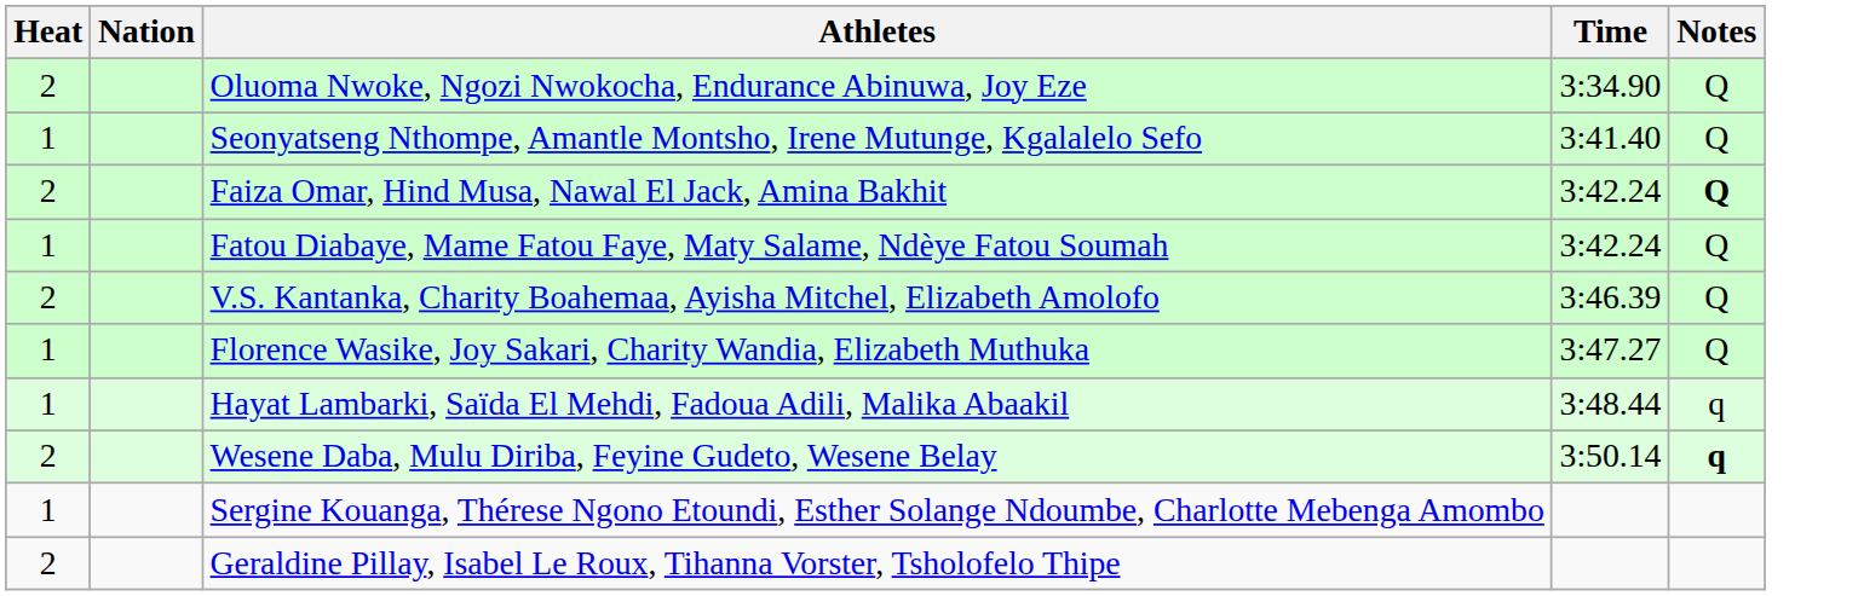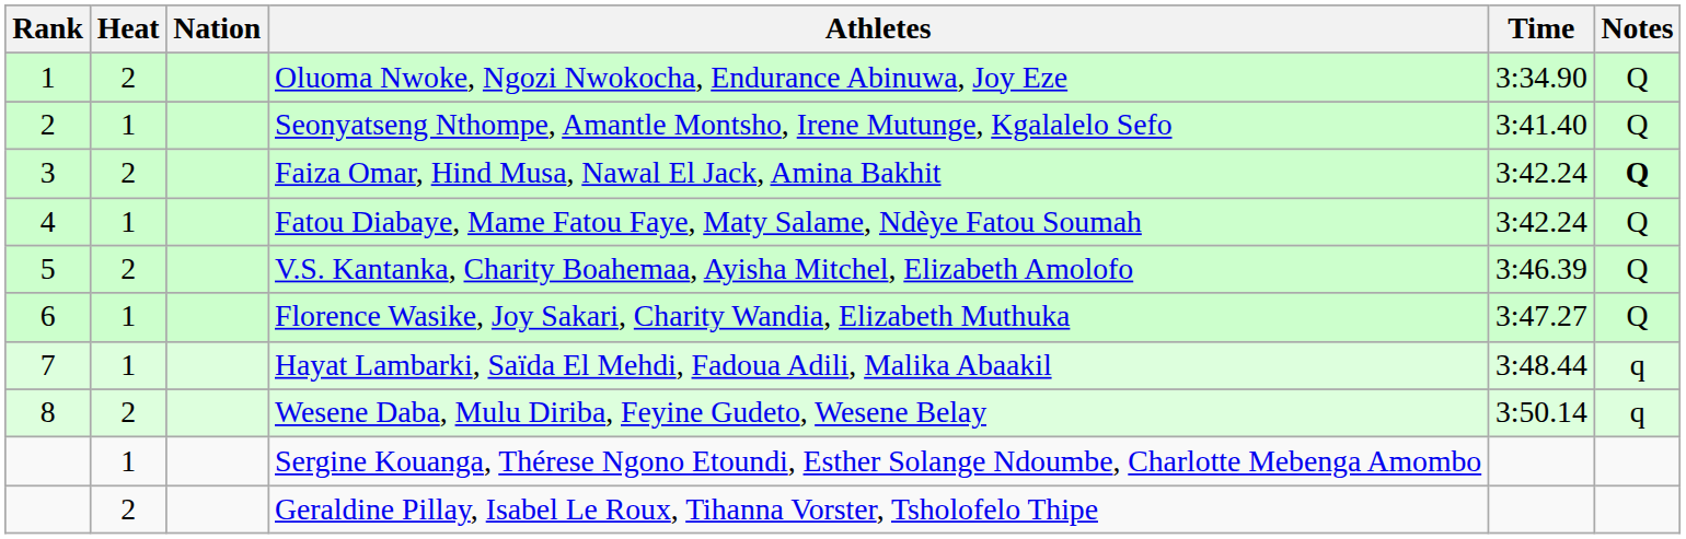 <table class="wikitable sortable" style="text-align:center">
 <tr>
+<th>Rank</th>
 <th>Heat</th>
 <th>Nation</th>
 <th>Athletes</th>
 <th>Time</th>
 <th>Notes</th>
 </tr>
 <tr bgcolor=ccffcc>
+<td>1</td>
 <td>2</td>
 <td align=left></td>
 <td align=left><a href='#'>Oluoma Nwoke</a>, <a href='#'>Ngozi Nwokocha</a>, <a href='#'>Endurance Abinuwa</a>, <a href='#'>Joy Eze</a></td>
 <td>3:34.90</td>
 <td>Q</td>
 </tr>
 <tr bgcolor=ccffcc>
+<td>2</td>
 <td>1</td>
 <td align=left></td>
 <td align=left><a href='#'>Seonyatseng Nthompe</a>, <a href='#'>Amantle Montsho</a>, <a href='#'>Irene Mutunge</a>, <a href='#'>Kgalalelo Sefo</a></td>
 <td>3:41.40</td>
 <td>Q</td>
 </tr>
 <tr bgcolor=ccffcc>
+<td>3</td>
 <td>2</td>
 <td align=left></td>
 <td align=left><a href='#'>Faiza Omar</a>, <a href='#'>Hind Musa</a>, <a href='#'>Nawal El Jack</a>, <a href='#'>Amina Bakhit</a></td>
 <td>3:42.24</td>
 <td><strong>Q</strong></td>
 </tr>
 <tr bgcolor=ccffcc>
+<td>4</td>
 <td>1</td>
 <td align=left></td>
 <td align=left><a href='#'>Fatou Diabaye</a>, <a href='#'>Mame Fatou Faye</a>, <a href='#'>Maty Salame</a>, <a href='#'>Ndèye Fatou Soumah</a></td>
 <td>3:42.24</td>
 <td>Q</td>
 </tr>
 <tr bgcolor=ccffcc>
+<td>5</td>
 <td>2</td>
 <td align=left></td>
 <td align=left><a href='#'>V.S. Kantanka</a>, <a href='#'>Charity Boahemaa</a>, <a href='#'>Ayisha Mitchel</a>, <a href='#'>Elizabeth Amolofo</a></td>
 <td>3:46.39</td>
 <td>Q</td>
 </tr>
 <tr bgcolor=ccffcc>
+<td>6</td>
 <td>1</td>
 <td align=left></td>
 <td align=left><a href='#'>Florence Wasike</a>, <a href='#'>Joy Sakari</a>, <a href='#'>Charity Wandia</a>, <a href='#'>Elizabeth Muthuka</a></td>
 <td>3:47.27</td>
 <td>Q</td>
 </tr>
 <tr bgcolor=ddffdd>
+<td>7</td>
 <td>1</td>
 <td align=left></td>
 <td align=left><a href='#'>Hayat Lambarki</a>, <a href='#'>Saïda El Mehdi</a>, <a href='#'>Fadoua Adili</a>, <a href='#'>Malika Abaakil</a></td>
 <td>3:48.44</td>
 <td>q</td>
 </tr>
 <tr bgcolor=ddffdd>
+<td>8</td>
 <td>2</td>
 <td align=left></td>
 <td align=left><a href='#'>Wesene Daba</a>, <a href='#'>Mulu Diriba</a>, <a href='#'>Feyine Gudeto</a>, <a href='#'>Wesene Belay</a></td>
 <td>3:50.14</td>
-<td><strong>q</strong></td>
+<td>q</td>
 </tr>
 <tr>
+<td></td>
 <td>1</td>
 <td align=left></td>
 <td align=left><a href='#'>Sergine Kouanga</a>, <a href='#'>Thérese Ngono Etoundi</a>, <a href='#'>Esther Solange Ndoumbe</a>, <a href='#'>Charlotte Mebenga Amombo</a></td>
 <td></td>
 <td></td>
 </tr>
 <tr>
+<td></td>
 <td>2</td>
 <td align=left></td>
 <td align=left><a href='#'>Geraldine Pillay</a>, <a href='#'>Isabel Le Roux</a>, <a href='#'>Tihanna Vorster</a>, <a href='#'>Tsholofelo Thipe</a></td>
 <td></td>
 <td></td>
 </tr>
 </table>
